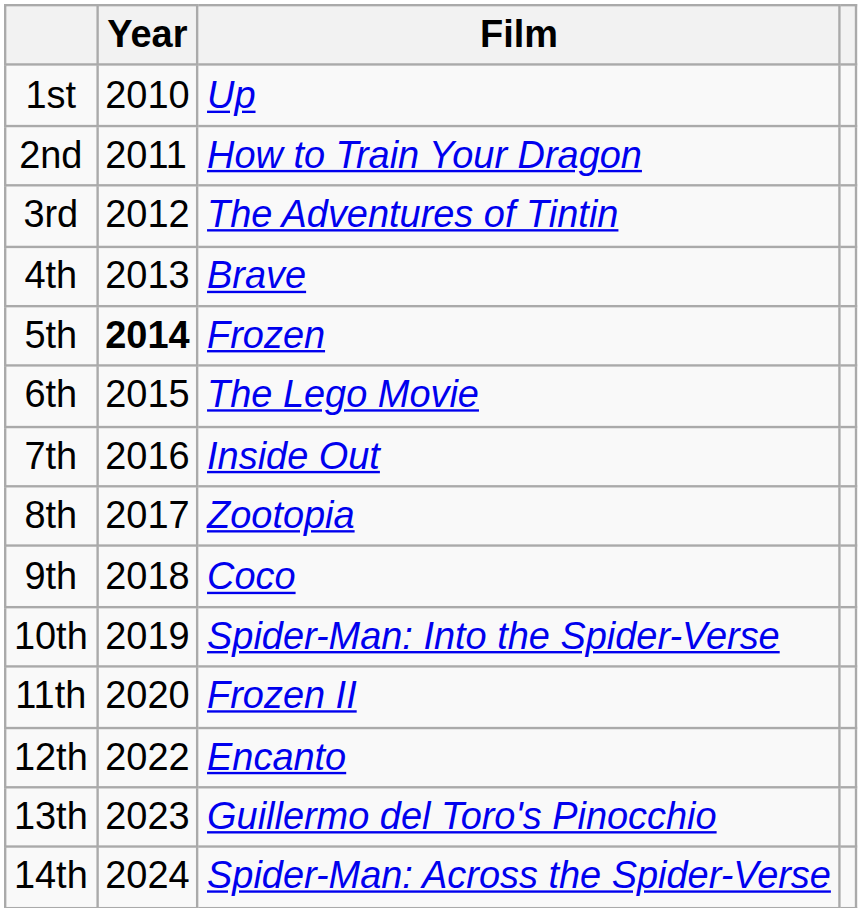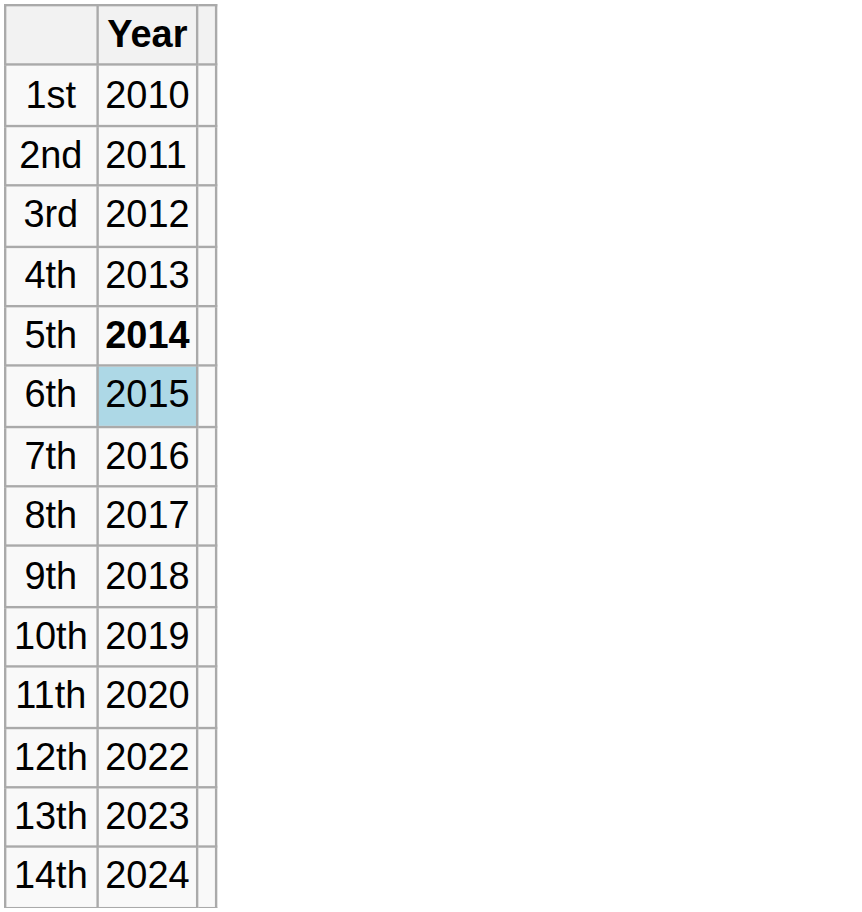 <table class="wikitable">
 <tr>
 <th scope="col"></th>
 <th scope="col">Year</th>
-<th scope="col">Film</th>
 <th scope="col"></th>
 </tr>
 <tr>
 <td scope="row" style="text-align: center;">1st</td>
 <td>2010</td>
-<td><em><a href='#'>Up</a></em></td>
 <td style="text-align: center;"></td>
 </tr>
 <tr>
 <td scope="row" style="text-align: center;">2nd</td>
 <td>2011</td>
-<td><em><a href='#'>How to Train Your Dragon</a></em></td>
 <td style="text-align: center;"></td>
 </tr>
 <tr>
 <td scope="row" style="text-align: center;">3rd</td>
 <td>2012</td>
-<td><em><a href='#'>The Adventures of Tintin</a></em></td>
 <td style="text-align: center;"></td>
 </tr>
 <tr>
 <td scope="row" style="text-align: center;">4th</td>
 <td>2013</td>
-<td><em><a href='#'>Brave</a></em></td>
 <td style="text-align: center;"></td>
 </tr>
 <tr>
 <td scope="row" style="text-align: center;">5th</td>
 <td><strong>2014</strong></td>
-<td><em><a href='#'>Frozen</a></em></td>
 <td style="text-align: center;"></td>
 </tr>
 <tr>
 <td scope="row" style="text-align: center;">6th</td>
-<td>2015</td>
-<td><em><a href='#'>The Lego Movie</a></em></td>
+<td style="background: lightblue;">2015</td>
 <td style="text-align: center;"></td>
 </tr>
 <tr>
 <td scope="row" style="text-align: center;">7th</td>
 <td>2016</td>
-<td><em><a href='#'>Inside Out</a></em></td>
 <td style="text-align: center;"></td>
 </tr>
 <tr>
 <td scope="row" style="text-align: center;">8th</td>
 <td>2017</td>
-<td><em><a href='#'>Zootopia</a></em></td>
 <td style="text-align: center;"></td>
 </tr>
 <tr>
 <td scope="row" style="text-align: center;">9th</td>
 <td>2018</td>
-<td><em><a href='#'>Coco</a></em></td>
 <td style="text-align: center;"></td>
 </tr>
 <tr>
 <td scope="row" style="text-align: center;">10th</td>
 <td>2019</td>
-<td><em><a href='#'>Spider-Man: Into the Spider-Verse</a></em></td>
 <td style="text-align: center;"></td>
 </tr>
 <tr>
 <td scope="row" style="text-align: center;">11th</td>
 <td>2020</td>
-<td><em><a href='#'>Frozen II</a></em></td>
 <td style="text-align: center;"></td>
 </tr>
 <tr>
 <td scope="row" style="text-align: center;">12th</td>
 <td>2022</td>
-<td><em><a href='#'>Encanto</a></em></td>
 <td style="text-align: center;"></td>
 </tr>
 <tr>
 <td scope="row" style="text-align: center;">13th</td>
 <td>2023</td>
-<td><em><a href='#'>Guillermo del Toro's Pinocchio</a></em></td>
 <td style="text-align: center;"></td>
 </tr>
 <tr>
 <td scope="row" style="text-align: center;">14th</td>
 <td>2024</td>
-<td><em><a href='#'>Spider-Man: Across the Spider-Verse</a></em></td>
 <td style="text-align: center;"></td>
 </tr>
 </table>
